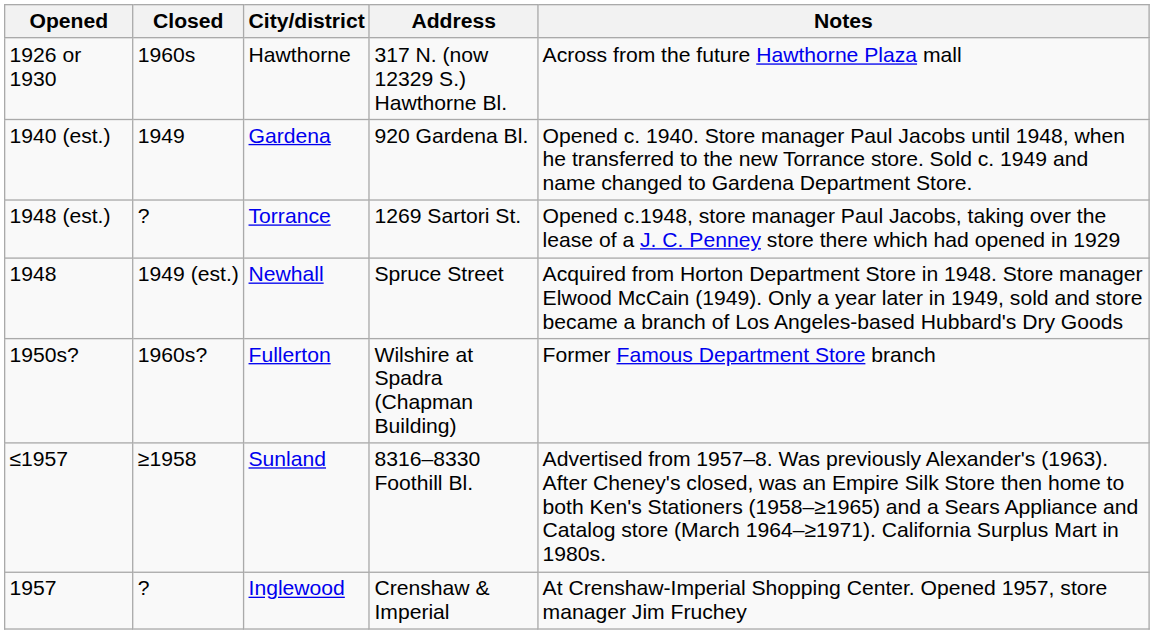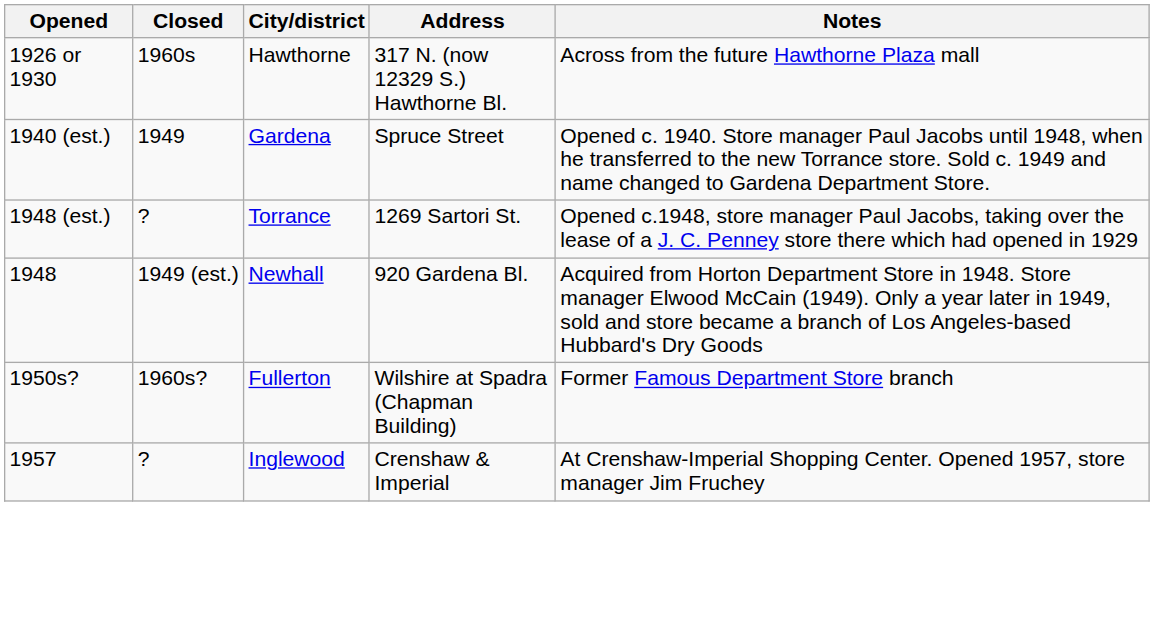 <table class="wikitable sortable sort-under-center">
 <tr>
 <th>Opened</th>
 <th>Closed</th>
 <th>City/district</th>
 <th>Address</th>
 <th>Notes</th>
 </tr>
 <tr>
 <td style=vertical-align:top>1926 or<br>1930</td>
 <td style=vertical-align:top>1960s</td>
 <td style=vertical-align:top>Hawthorne</td>
 <td style=vertical-align:top>317 N. (now 12329 S.) Hawthorne Bl.</td>
 <td style=vertical-align:top>Across from the future <a href='#'>Hawthorne Plaza</a> mall</td>
 </tr>
 <tr>
 <td style=vertical-align:top>1940 (est.)</td>
 <td style=vertical-align:top>1949    </td>
 <td style=vertical-align:top><a href='#'>Gardena</a></td>
-<td style=vertical-align:top>920 Gardena Bl.</td>
+<td style=vertical-align:top>Spruce Street</td>
 <td style=vertical-align:top>Opened c. 1940. Store manager Paul Jacobs until 1948, when he transferred to the new Torrance store. Sold c. 1949 and name changed to Gardena Department Store.</td>
 </tr>
 <tr>
 <td style=vertical-align:top>1948 (est.)   </td>
 <td style=vertical-align:top>?</td>
 <td style=vertical-align:top><a href='#'>Torrance</a></td>
 <td style=vertical-align:top>1269 Sartori St.</td>
 <td style=vertical-align:top>Opened c.1948, store manager Paul Jacobs,  taking over the lease of a <a href='#'>J. C. Penney</a> store there which had opened in 1929</td>
 </tr>
 <tr>
 <td style=vertical-align:top>1948</td>
 <td style=vertical-align:top>1949 (est.)</td>
 <td style=vertical-align:top><a href='#'>Newhall</a></td>
-<td style=vertical-align:top>Spruce Street</td>
+<td style=vertical-align:top>920 Gardena Bl.</td>
 <td style=vertical-align:top>Acquired from Horton Department Store in 1948. Store manager Elwood McCain (1949). Only a year later in 1949, sold and store became a branch of Los Angeles-based Hubbard's Dry Goods</td>
 </tr>
 <tr>
 <td style=vertical-align:top>1950s?</td>
 <td style=vertical-align:top>1960s?</td>
 <td style=vertical-align:top><a href='#'>Fullerton</a></td>
 <td style=vertical-align:top>Wilshire at Spadra (Chapman Building)</td>
 <td style=vertical-align:top>Former <a href='#'>Famous Department Store</a> branch</td>
 </tr>
 <tr>
-<td style=vertical-align:top>≤1957</td>
-<td style=vertical-align:top>≥1958</td>
-<td style=vertical-align:top><a href='#'>Sunland</a></td>
-<td style=vertical-align:top>8316–8330 Foothill Bl.</td>
-<td style=vertical-align:top>Advertised from 1957–8. Was previously Alexander's (1963). After Cheney's closed, was an Empire Silk Store then home to both Ken's Stationers (1958–≥1965) and a Sears Appliance and Catalog store (March 1964–≥1971). California Surplus Mart in 1980s.</td>
-</tr>
-<tr>
 <td style=vertical-align:top>1957</td>
 <td style=vertical-align:top>?</td>
 <td style=vertical-align:top><a href='#'>Inglewood</a></td>
 <td style=vertical-align:top>Crenshaw & Imperial</td>
 <td style=vertical-align:top>At Crenshaw-Imperial Shopping Center. Opened 1957, store manager Jim Fruchey</td>
 </tr>
 </table>
